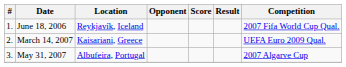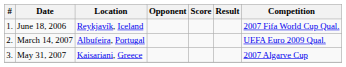 <table class="wikitable collapsible collapsed" style="font-size:90%">
 <tr>
 <th>#</th>
 <th>Date</th>
 <th>Location</th>
 <th>Opponent</th>
 <th>Score</th>
 <th>Result</th>
 <th>Competition</th>
 </tr>
 <tr>
 <td>1.</td>
 <td>June 18, 2006</td>
 <td><a href='#'>Reykjavík</a>, <a href='#'>Iceland</a></td>
 <td></td>
 <td></td>
 <td></td>
 <td><a href='#'>2007 Fifa World Cup Qual.</a></td>
 </tr>
 <tr>
 <td>2.</td>
 <td>March 14, 2007</td>
-<td><a href='#'>Kaisariani</a>, <a href='#'>Greece</a></td>
+<td><a href='#'>Albufeira</a>, <a href='#'>Portugal</a></td>
 <td></td>
 <td></td>
 <td></td>
 <td><a href='#'>UEFA Euro 2009 Qual.</a></td>
 </tr>
 <tr>
 <td>3.</td>
 <td>May 31, 2007</td>
-<td><a href='#'>Albufeira</a>, <a href='#'>Portugal</a></td>
+<td><a href='#'>Kaisariani</a>, <a href='#'>Greece</a></td>
 <td></td>
 <td></td>
 <td></td>
 <td><a href='#'>2007 Algarve Cup</a></td>
 </tr>
 <tr>
 </tr>
 </table>
